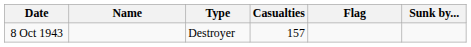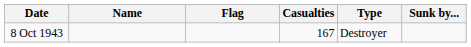 <table class="wikitable">
 <tr>
 <th scope="col" width="80px">Date</th>
 <th scope="col" width="150px">Name</th>
+<th scope="col" width="120px">Flag</th>
+<th scope="col" width="50px">Casualties</th>
 <th scope="col" width="80px">Type</th>
-<th scope="col" width="50px">Casualties</th>
-<th scope="col" width="120px">Flag</th>
 <th scope="col" width="80px">Sunk by...</th>
 </tr>
 <tr>
 <td align="center">8 Oct 1943</td>
 <td align="left"></td>
+<td align="left"></td>
+<td align="right">167</td>
 <td align="left">Destroyer</td>
-<td align="right">157</td>
-<td align="left"></td>
 <td align="left"></td>
 </tr>
 </table>
